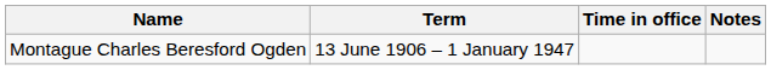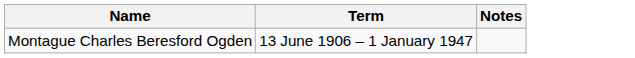 <table class="wikitable">
 <tr>
 <th>Name</th>
 <th>Term</th>
-<th>Time in office</th>
 <th>Notes</th>
 </tr>
 <tr>
 <td>Montague Charles Beresford Ogden</td>
 <td>13 June 1906 – 1 January 1947</td>
 <td></td>
-<td></td>
 </tr>
 </table>
